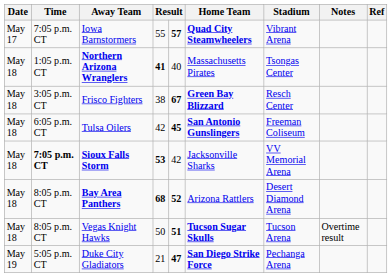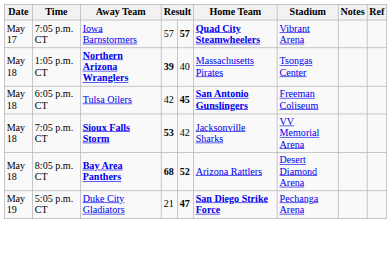 <table class="wikitable">
 <tr>
 <th>Date</th>
 <th>Time</th>
 <th>Away Team</th>
 <th colspan="2">Result</th>
 <th>Home Team</th>
 <th>Stadium</th>
 <th>Notes</th>
 <th>Ref</th>
 </tr>
 <tr>
 <td>May 17</td>
 <td>7:05 p.m. CT</td>
 <td><a href='#'>Iowa Barnstormers</a></td>
-<td>55</td>
+<td>57</td>
 <td><strong>57</strong></td>
 <td><strong><a href='#'>Quad City Steamwheelers</a></strong></td>
 <td><a href='#'>Vibrant Arena</a></td>
 <td></td>
 <td></td>
 </tr>
 <tr>
 <td>May 18</td>
 <td>1:05 p.m. CT</td>
 <td><strong><a href='#'>Northern Arizona Wranglers</a></strong></td>
-<td><strong>41</strong></td>
+<td><strong>39</strong></td>
 <td>40</td>
 <td><a href='#'>Massachusetts Pirates</a></td>
 <td><a href='#'>Tsongas Center</a></td>
-<td></td>
-<td></td>
-</tr>
-<tr>
-<td>May 18</td>
-<td>3:05 p.m. CT</td>
-<td><a href='#'>Frisco Fighters</a></td>
-<td>38</td>
-<td><strong>67</strong></td>
-<td><strong><a href='#'>Green Bay Blizzard</a></strong></td>
-<td><a href='#'>Resch Center</a></td>
 <td></td>
 <td></td>
 </tr>
 <tr>
 <td>May 18</td>
 <td>6:05 p.m. CT</td>
 <td><a href='#'>Tulsa Oilers</a></td>
 <td>42</td>
 <td><strong>45</strong></td>
 <td><strong><a href='#'>San Antonio Gunslingers</a></strong></td>
 <td><a href='#'>Freeman Coliseum</a></td>
 <td></td>
 <td></td>
 </tr>
 <tr>
 <td>May 18</td>
-<td><strong>7:05 p.m. CT</strong></td>
+<td>7:05 p.m. CT</td>
 <td><strong><a href='#'>Sioux Falls Storm</a></strong></td>
 <td><strong>53</strong></td>
 <td>42</td>
 <td><a href='#'>Jacksonville Sharks</a></td>
 <td><a href='#'>VV Memorial Arena</a></td>
 <td></td>
 <td></td>
 </tr>
 <tr>
 <td>May 18</td>
 <td>8:05 p.m. CT</td>
 <td><strong><a href='#'>Bay Area Panthers</a></strong></td>
 <td><strong>68</strong></td>
 <td><strong>52</strong></td>
 <td><a href='#'>Arizona Rattlers</a></td>
 <td><a href='#'>Desert Diamond Arena</a></td>
 <td></td>
 <td></td>
 </tr>
 <tr>
-<td>May 18</td>
-<td>8:05 p.m. CT</td>
-<td><a href='#'>Vegas Knight Hawks</a></td>
-<td>50</td>
-<td><strong>51</strong></td>
-<td><strong><a href='#'>Tucson Sugar Skulls</a></strong></td>
-<td><a href='#'>Tucson Arena</a></td>
-<td>Overtime result</td>
-<td></td>
-</tr>
-<tr>
 <td>May 19</td>
 <td>5:05 p.m. CT</td>
 <td><a href='#'>Duke City Gladiators</a></td>
 <td>21</td>
 <td><strong>47</strong></td>
 <td><strong><a href='#'>San Diego Strike Force</a></strong></td>
 <td><a href='#'>Pechanga Arena</a></td>
 <td></td>
 <td></td>
 </tr>
 </table>
